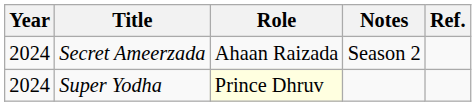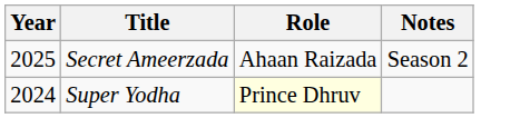 <table class="wikitable sortable">
 <tr>
 <th>Year</th>
 <th>Title</th>
 <th>Role</th>
 <th>Notes</th>
-<th>Ref.</th>
 </tr>
 <tr>
-<td scope="row">2024</td>
+<td scope="row">2025</td>
 <td><em>Secret Ameerzada</em></td>
 <td>Ahaan Raizada</td>
 <td>Season 2</td>
-<td></td>
 </tr>
 <tr>
 <td scope="row">2024</td>
 <td><em>Super Yodha</em></td>
 <td style="background: lightyellow;">Prince Dhruv</td>
 <td></td>
-<td></td>
 </tr>
 </table>
